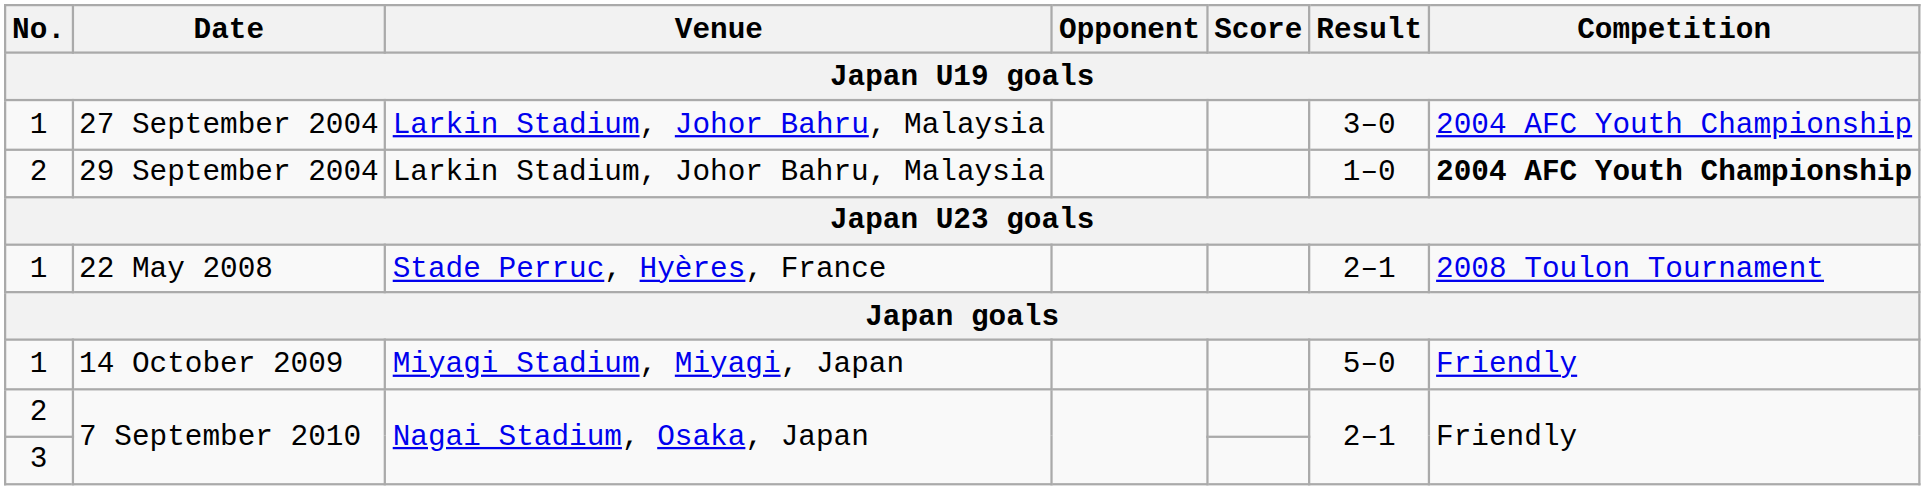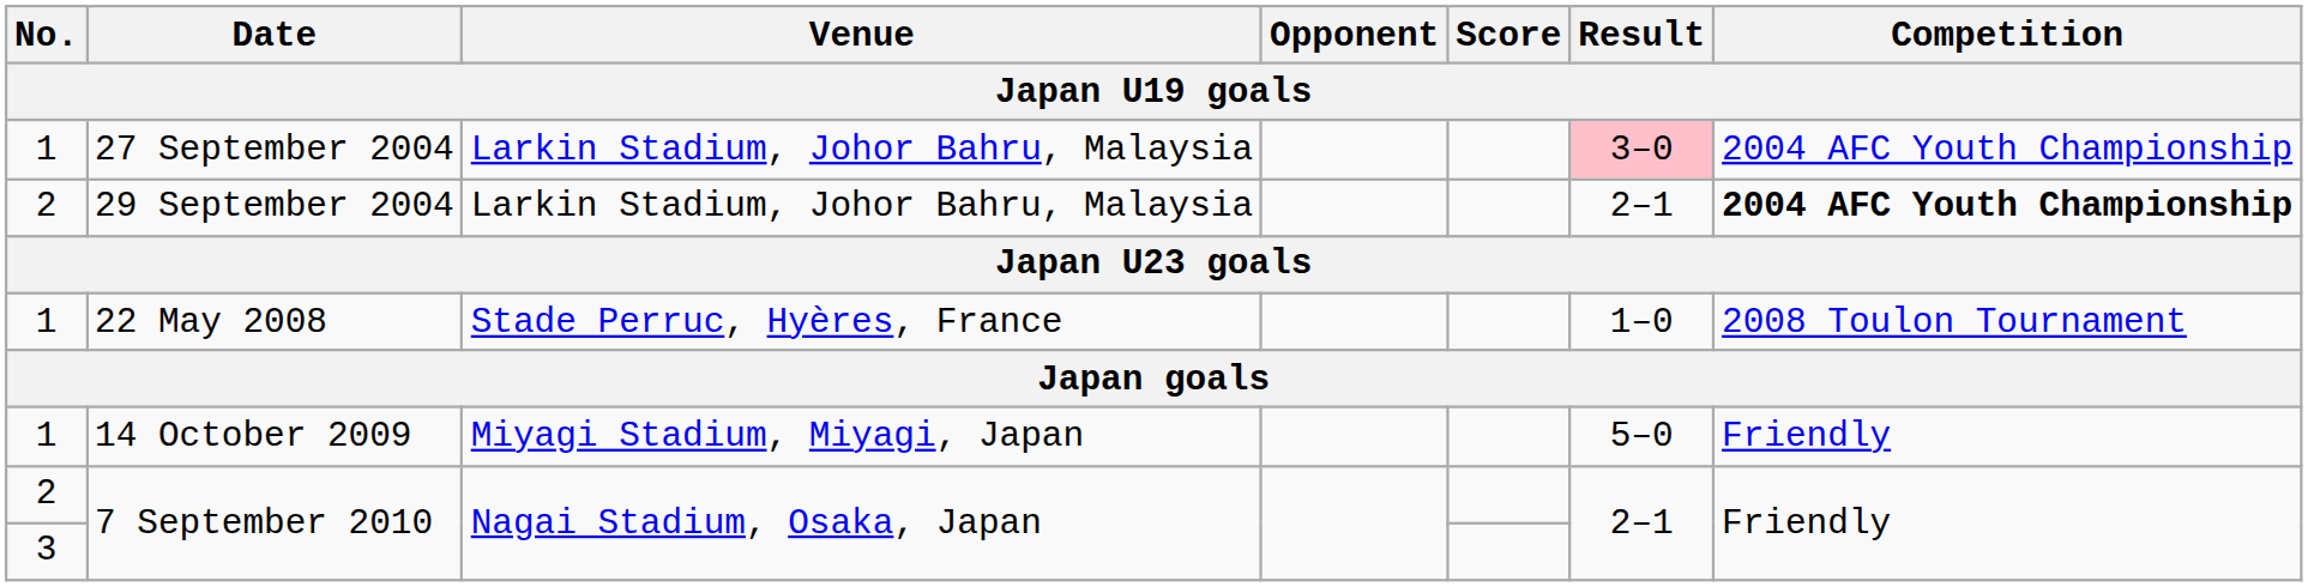 <table class="wikitable sortable">
 <tr>
 <th scope="col">No.</th>
 <th scope="col">Date</th>
 <th scope="col">Venue</th>
 <th scope="col">Opponent</th>
 <th scope="col">Score</th>
 <th scope="col">Result</th>
 <th scope="col">Competition</th>
 </tr>
 <tr>
 <th colspan="7">Japan U19 goals</th>
 </tr>
 <tr>
 <td align="center">1</td>
 <td>27 September 2004</td>
 <td><a href='#'>Larkin Stadium</a>, <a href='#'>Johor Bahru</a>, Malaysia</td>
 <td></td>
 <td></td>
-<td align="center">3–0</td>
+<td align="center" style="background: pink;">3–0</td>
 <td><a href='#'>2004 AFC Youth Championship</a></td>
 </tr>
 <tr>
 <td align="center">2</td>
 <td>29 September 2004</td>
 <td>Larkin Stadium, Johor Bahru, Malaysia</td>
 <td></td>
 <td></td>
-<td align="center">1–0</td>
+<td align="center">2–1</td>
 <td><strong>2004 AFC Youth Championship</strong></td>
 </tr>
 <tr>
 <th colspan="7">Japan U23 goals</th>
 </tr>
 <tr>
 <td align="center">1</td>
 <td>22 May 2008</td>
 <td><a href='#'>Stade Perruc</a>, <a href='#'>Hyères</a>, France</td>
 <td></td>
 <td></td>
-<td align="center">2–1</td>
+<td align="center">1–0</td>
 <td><a href='#'>2008 Toulon Tournament</a></td>
 </tr>
 <tr>
 <th colspan="7">Japan goals</th>
 </tr>
 <tr>
 <td align="center">1</td>
 <td>14 October 2009</td>
 <td><a href='#'>Miyagi Stadium</a>, <a href='#'>Miyagi</a>, Japan</td>
 <td></td>
 <td></td>
 <td align="center">5–0</td>
 <td><a href='#'>Friendly</a></td>
 </tr>
 <tr>
 <td align="center">2</td>
 <td rowspan="2">7 September 2010</td>
 <td rowspan="2"><a href='#'>Nagai Stadium</a>, <a href='#'>Osaka</a>, Japan</td>
 <td rowspan="2"></td>
 <td></td>
 <td rowspan="2" style="text-align:center">2–1</td>
 <td rowspan="2">Friendly</td>
 </tr>
 <tr>
 <td align="center">3</td>
 <td></td>
 </tr>
 </table>
